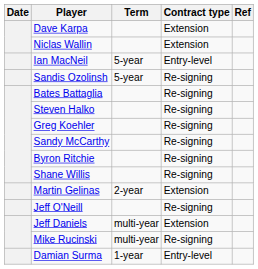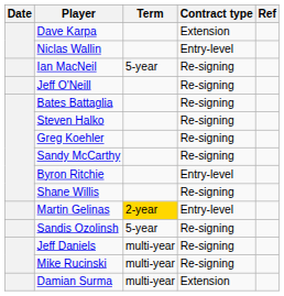 <table class="wikitable plainrowheaders">
 <tr style="background:#ddd; text-align:center;">
 <th>Date</th>
 <th>Player</th>
 <th>Term</th>
 <th>Contract type</th>
 <th>Ref</th>
 </tr>
 <tr>
 <th scope="row" rowspan=2></th>
 <td><a href='#'>Dave Karpa</a></td>
 <td></td>
 <td>Extension</td>
 <td></td>
 </tr>
 <tr>
 <td><a href='#'>Niclas Wallin</a></td>
 <td></td>
-<td>Extension</td>
+<td>Entry-level</td>
 <td></td>
 </tr>
 <tr>
 <th scope="row"></th>
 <td><a href='#'>Ian MacNeil</a></td>
 <td>5-year</td>
-<td>Entry-level</td>
+<td>Re-signing</td>
 <td></td>
 </tr>
 <tr>
 <th scope="row"></th>
-<td><a href='#'>Sandis Ozolinsh</a></td>
-<td>5-year</td>
+<td><a href='#'>Jeff O'Neill</a></td>
+<td></td>
 <td>Re-signing</td>
 <td></td>
 </tr>
 <tr>
 <th scope="row" rowspan=6></th>
 <td><a href='#'>Bates Battaglia</a></td>
 <td></td>
 <td>Re-signing</td>
 <td></td>
 </tr>
 <tr>
 <td><a href='#'>Steven Halko</a></td>
 <td></td>
 <td>Re-signing</td>
 <td></td>
 </tr>
 <tr>
 <td><a href='#'>Greg Koehler</a></td>
 <td></td>
 <td>Re-signing</td>
 <td></td>
 </tr>
 <tr>
 <td><a href='#'>Sandy McCarthy</a></td>
 <td></td>
 <td>Re-signing</td>
 <td></td>
 </tr>
 <tr>
 <td><a href='#'>Byron Ritchie</a></td>
 <td></td>
-<td>Re-signing</td>
+<td>Entry-level</td>
 <td></td>
 </tr>
 <tr>
 <td><a href='#'>Shane Willis</a></td>
 <td></td>
 <td>Re-signing</td>
 <td></td>
 </tr>
 <tr>
 <th scope="row"></th>
 <td><a href='#'>Martin Gelinas</a></td>
-<td>2-year</td>
-<td>Extension</td>
+<td style="background: gold;">2-year</td>
+<td>Entry-level</td>
 <td></td>
 </tr>
 <tr>
 <th scope="row"></th>
-<td><a href='#'>Jeff O'Neill</a></td>
-<td></td>
+<td><a href='#'>Sandis Ozolinsh</a></td>
+<td>5-year</td>
 <td>Re-signing</td>
 <td></td>
 </tr>
 <tr>
 <th scope="row" rowspan=2></th>
 <td><a href='#'>Jeff Daniels</a></td>
 <td>multi-year</td>
-<td>Extension</td>
+<td>Re-signing</td>
 <td></td>
 </tr>
 <tr>
 <td><a href='#'>Mike Rucinski</a></td>
 <td>multi-year</td>
 <td>Re-signing</td>
 <td></td>
 </tr>
 <tr>
 <th scope="row"></th>
 <td><a href='#'>Damian Surma</a></td>
-<td>1-year</td>
-<td>Entry-level</td>
+<td>multi-year</td>
+<td>Extension</td>
 <td></td>
 </tr>
 </table>
